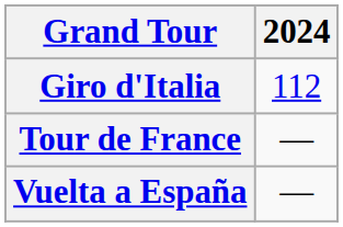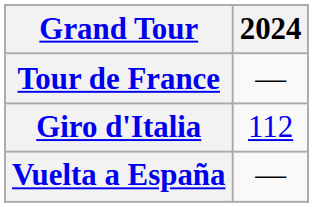 <table class="wikitable plainrowheaders">
 <tr>
 <th scope="col"><a href='#'>Grand Tour</a></th>
 <th scope="col">2024</th>
 </tr>
 <tr style="text-align:center;">
+<th scope="row"> <a href='#'>Tour de France</a></th>
+<td>—</td>
+</tr>
+<tr style="text-align:center;">
 <th scope="row"> <a href='#'>Giro d'Italia</a></th>
 <td><a href='#'>112</a></td>
-</tr>
-<tr style="text-align:center;">
-<th scope="row"> <a href='#'>Tour de France</a></th>
-<td>—</td>
 </tr>
 <tr style="text-align:center;">
 <th scope="row"> <a href='#'>Vuelta a España</a></th>
 <td>—</td>
 </tr>
 </table>
